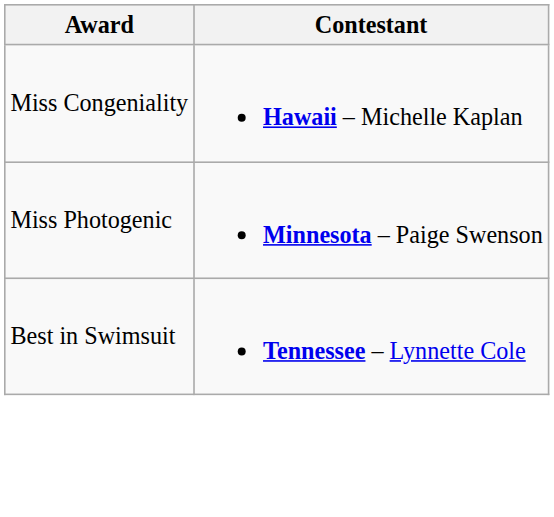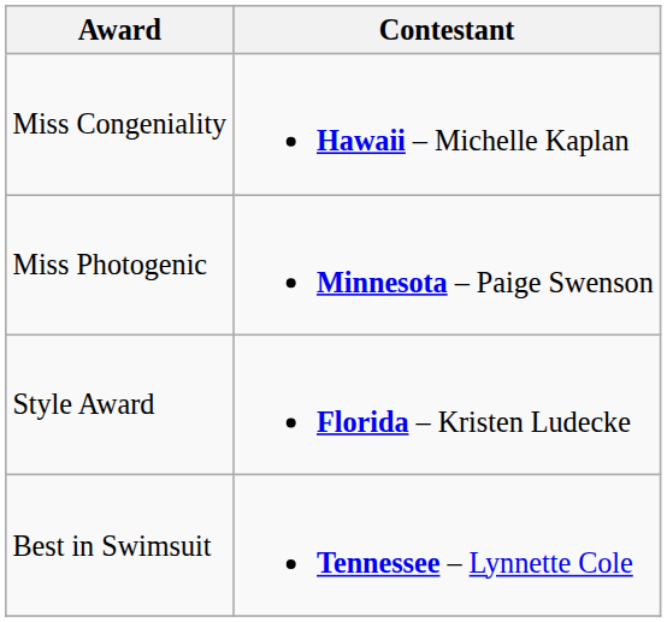 <table class="wikitable sortable" style="font-size:95%;">
 <tr>
 <th>Award</th>
 <th>Contestant</th>
 </tr>
 <tr>
 <td>Miss Congeniality</td>
 <td><br><ul><li><strong><a href='#'>Hawaii</a></strong> – Michelle Kaplan</li></ul></td>
 </tr>
 <tr>
 <td>Miss Photogenic</td>
 <td><br><ul><li><strong><a href='#'>Minnesota</a></strong> – Paige Swenson</li></ul></td>
 </tr>
 <tr>
+<td>Style Award</td>
+<td><br><ul><li><strong><a href='#'>Florida</a></strong> – Kristen Ludecke</li></ul></td>
+</tr>
+<tr>
 <td>Best in Swimsuit</td>
 <td><br><ul><li><strong><a href='#'>Tennessee</a></strong> – <a href='#'>Lynnette Cole</a></li></ul></td>
 </tr>
 </table>
